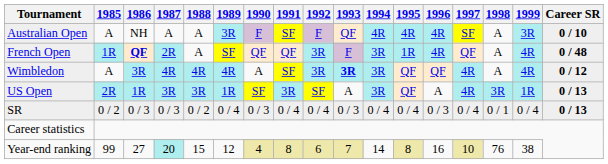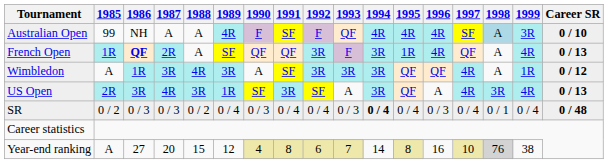 <table class="wikitable">
 <tr>
 <th>Tournament</th>
 <th><a href='#'>1985</a></th>
 <th><a href='#'>1986</a></th>
 <th><a href='#'>1987</a></th>
 <th><a href='#'>1988</a></th>
 <th><a href='#'>1989</a></th>
 <th><a href='#'>1990</a></th>
 <th><a href='#'>1991</a></th>
 <th><a href='#'>1992</a></th>
 <th><a href='#'>1993</a></th>
 <th><a href='#'>1994</a></th>
 <th><a href='#'>1995</a></th>
 <th><a href='#'>1996</a></th>
 <th><a href='#'>1997</a></th>
 <th><a href='#'>1998</a></th>
 <th><a href='#'>1999</a></th>
 <th>Career SR</th>
 </tr>
 <tr>
 <td style="background:#EFEFEF;"><a href='#'>Australian Open</a></td>
-<td align="center">A</td>
+<td align="center">99</td>
 <td align="center">NH</td>
 <td align="center">A</td>
 <td align="center">A</td>
-<td align="center"  style="background:#afeeee;"><a href='#'>3R</a></td>
+<td align="center"  style="background:#afeeee;"><a href='#'>4R</a></td>
 <td align="center"  style="background:#D8BFD8;"><a href='#'>F</a></td>
 <td align="center"  style="background:yellow;"><a href='#'>SF</a></td>
 <td align="center"  style="background:#D8BFD8;"><a href='#'>F</a></td>
 <td align="center"  style="background:#ffebcd;"><a href='#'>QF</a></td>
 <td align="center"  style="background:#afeeee;"><a href='#'>4R</a></td>
 <td align="center"  style="background:#afeeee;"><a href='#'>4R</a></td>
 <td align="center"  style="background:#afeeee;"><a href='#'>4R</a></td>
 <td align="center"  style="background:yellow;"><a href='#'>SF</a></td>
-<td align="center">A</td>
+<td align="center" style="background: lightblue;">A</td>
 <td align="center"  style="background:#afeeee;"><a href='#'>3R</a></td>
 <td align="center"  style="background:#EFEFEF;"><strong>0 / 10</strong></td>
 </tr>
 <tr>
 <td style="background:#EFEFEF;"><a href='#'>French Open</a></td>
 <td align="center"  style="background:#afeeee;"><a href='#'>1R</a></td>
 <td align="center"  style="background:#ffebcd;"><strong><a href='#'>QF</a></strong></td>
 <td align="center"  style="background:#afeeee;"><a href='#'>2R</a></td>
 <td align="center">A</td>
 <td align="center"  style="background:yellow;"><a href='#'>SF</a></td>
 <td align="center"  style="background:#ffebcd;"><a href='#'>QF</a></td>
 <td align="center"  style="background:#ffebcd;"><a href='#'>QF</a></td>
 <td align="center"  style="background:#afeeee;"><a href='#'>3R</a></td>
 <td align="center"  style="background:#D8BFD8;"><a href='#'>F</a></td>
 <td align="center"  style="background:#afeeee;"><a href='#'>3R</a></td>
 <td align="center"  style="background:#afeeee;"><a href='#'>1R</a></td>
 <td align="center"  style="background:#afeeee;"><a href='#'>4R</a></td>
 <td align="center"  style="background:#ffebcd;"><a href='#'>QF</a></td>
 <td align="center">A</td>
 <td align="center"  style="background:#afeeee;"><a href='#'>4R</a></td>
-<td align="center" style="background:#EFEFEF;"><strong>0 / 48</strong></td>
+<td align="center"  style="background:#EFEFEF;"><strong>0 / 13</strong></td>
 </tr>
 <tr>
 <td style="background:#EFEFEF;"><a href='#'>Wimbledon</a></td>
 <td align="center">A</td>
+<td align="center"  style="background:#afeeee;"><a href='#'>1R</a></td>
 <td align="center"  style="background:#afeeee;"><a href='#'>3R</a></td>
 <td align="center"  style="background:#afeeee;"><a href='#'>4R</a></td>
-<td align="center"  style="background:#afeeee;"><a href='#'>4R</a></td>
-<td align="center"  style="background:#afeeee;"><a href='#'>4R</a></td>
+<td align="center"  style="background:#afeeee;"><a href='#'>3R</a></td>
 <td align="center">A</td>
 <td align="center"  style="background:yellow;"><a href='#'>SF</a></td>
 <td align="center"  style="background:#afeeee;"><a href='#'>3R</a></td>
-<td align="center"  style="background:#afeeee;"><strong><a href='#'>3R</a></strong></td>
+<td align="center"  style="background:#afeeee;"><a href='#'>3R</a></td>
 <td align="center"  style="background:#afeeee;"><a href='#'>3R</a></td>
 <td align="center"  style="background:#ffebcd;"><a href='#'>QF</a></td>
 <td align="center"  style="background:#ffebcd;"><a href='#'>QF</a></td>
 <td align="center"  style="background:#afeeee;"><a href='#'>4R</a></td>
 <td align="center">A</td>
-<td align="center"  style="background:#afeeee;"><a href='#'>4R</a></td>
+<td align="center"  style="background:#afeeee;"><a href='#'>1R</a></td>
 <td align="center"  style="background:#EFEFEF;"><strong>0 / 12</strong></td>
 </tr>
 <tr>
 <td style="background:#EFEFEF;"><a href='#'>US Open</a></td>
 <td align="center"  style="background:#afeeee;"><a href='#'>2R</a></td>
-<td align="center"  style="background:#afeeee;"><a href='#'>1R</a></td>
 <td align="center"  style="background:#afeeee;"><a href='#'>3R</a></td>
+<td align="center"  style="background:#afeeee;"><a href='#'>4R</a></td>
 <td align="center"  style="background:#afeeee;"><a href='#'>3R</a></td>
 <td align="center"  style="background:#afeeee;"><a href='#'>1R</a></td>
 <td align="center"  style="background:yellow;"><a href='#'>SF</a></td>
 <td align="center"  style="background:#afeeee;"><a href='#'>3R</a></td>
 <td align="center"  style="background:yellow;"><a href='#'>SF</a></td>
 <td align="center">A</td>
 <td align="center"  style="background:#afeeee;"><a href='#'>3R</a></td>
 <td align="center"  style="background:#ffebcd;"><a href='#'>QF</a></td>
 <td align="center">A</td>
 <td align="center"  style="background:#afeeee;"><a href='#'>4R</a></td>
 <td align="center"  style="background:#afeeee;"><a href='#'>3R</a></td>
-<td align="center"  style="background:#afeeee;"><a href='#'>1R</a></td>
+<td align="center"  style="background:#afeeee;"><a href='#'>4R</a></td>
 <td align="center"  style="background:#EFEFEF;"><strong>0 / 13</strong></td>
 </tr>
 <tr>
 <td style="background:#EFEFEF;">SR</td>
 <td align="center" style="background:#EFEFEF;">0 / 2</td>
 <td align="center" style="background:#EFEFEF;">0 / 3</td>
 <td align="center" style="background:#EFEFEF;">0 / 3</td>
 <td align="center" style="background:#EFEFEF;">0 / 2</td>
 <td align="center" style="background:#EFEFEF;">0 / 4</td>
 <td align="center" style="background:#EFEFEF;">0 / 3</td>
 <td align="center" style="background:#EFEFEF;">0 / 4</td>
 <td align="center" style="background:#EFEFEF;">0 / 4</td>
 <td align="center" style="background:#EFEFEF;">0 / 3</td>
-<td align="center" style="background:#EFEFEF;">0 / 4</td>
+<td align="center" style="background:#EFEFEF;"><strong>0 / 4</strong></td>
 <td align="center" style="background:#EFEFEF;">0 / 4</td>
 <td align="center" style="background:#EFEFEF;">0 / 3</td>
 <td align="center" style="background:#EFEFEF;">0 / 4</td>
 <td align="center" style="background:#EFEFEF;">0 / 1</td>
 <td align="center" style="background:#EFEFEF;">0 / 4</td>
-<td align="center"  style="background:#EFEFEF;"><strong>0 / 13</strong></td>
+<td align="center" style="background:#EFEFEF;"><strong>0 / 48</strong></td>
 </tr>
 <tr>
 <td colspan=1 align=left>Career statistics</td>
 </tr>
 <tr>
 <td align=left>Year-end ranking</td>
-<td align="center">99</td>
+<td align="center">A</td>
 <td align="center">27</td>
-<td align="center" style="background: paleturquoise;">20</td>
+<td align="center">20</td>
 <td align="center">15</td>
 <td align="center">12</td>
 <td align="center" bgcolor=EEE8AA>4</td>
 <td align="center" bgcolor=EEE8AA>8</td>
 <td align="center" bgcolor=EEE8AA>6</td>
 <td align="center" bgcolor=EEE8AA>7</td>
 <td align="center">14</td>
 <td align="center" bgcolor=EEE8AA>8</td>
 <td align="center">16</td>
 <td align="center" bgcolor=EEE8AA>10</td>
-<td align="center">76</td>
+<td align="center" style="background: lightgrey;">76</td>
 <td align="center">38</td>
 </tr>
 </table>
